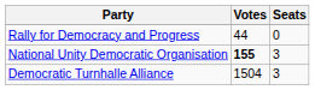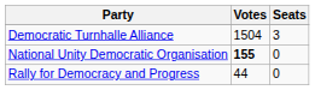 <table class="wikitable">
 <tr>
 <th>Party</th>
 <th>Votes</th>
 <th>Seats</th>
 </tr>
 <tr>
 </tr>
 <tr>
+<td><a href='#'>Democratic Turnhalle Alliance</a></td>
+<td>1504</td>
+<td>3</td>
+</tr>
+<tr>
+<td><a href='#'>National Unity Democratic Organisation</a></td>
+<td><strong>155</strong></td>
+<td>0</td>
+</tr>
+<tr>
 <td><a href='#'>Rally for Democracy and Progress</a></td>
 <td>44</td>
 <td>0</td>
 </tr>
-<tr>
-<td><a href='#'>National Unity Democratic Organisation</a></td>
-<td><strong>155</strong></td>
-<td>3</td>
-</tr>
-<tr>
-<td><a href='#'>Democratic Turnhalle Alliance</a></td>
-<td>1504</td>
-<td>3</td>
-</tr>
 </table>
